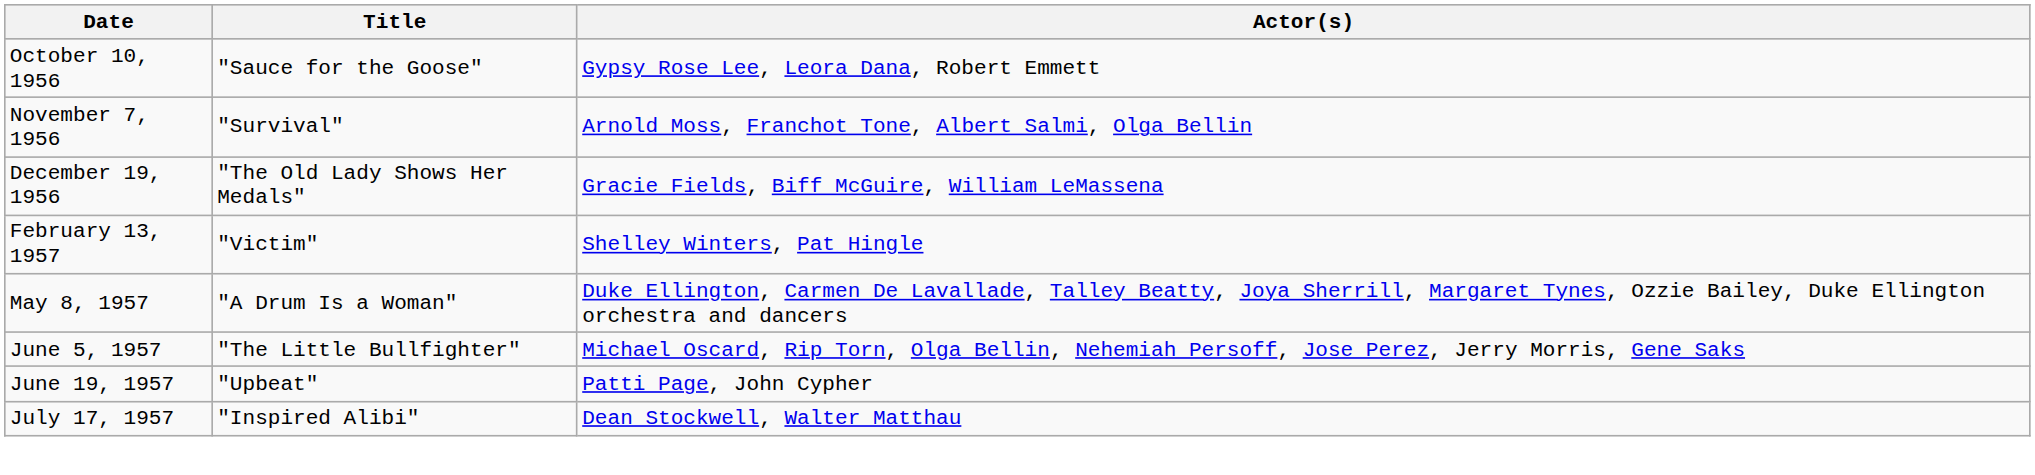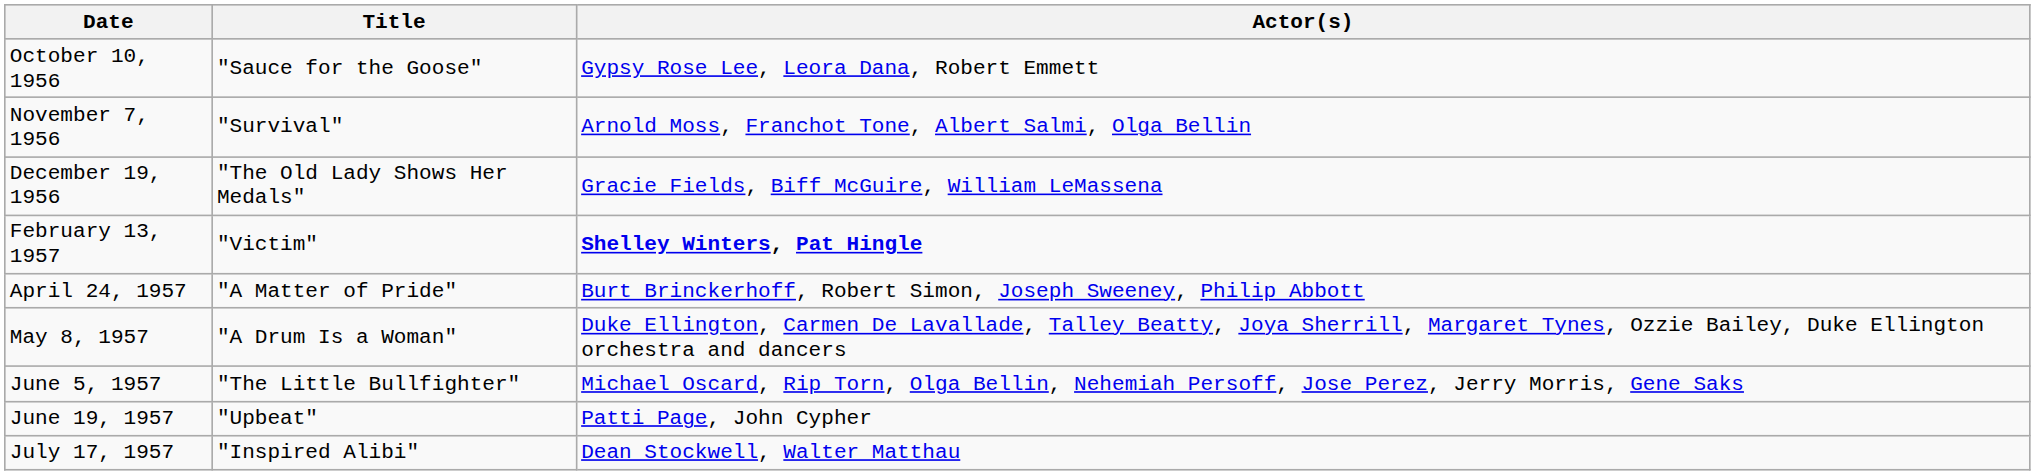 <table class="wikitable">
 <tr>
 <th>Date</th>
 <th>Title</th>
 <th>Actor(s)</th>
 </tr>
 <tr>
 <td>October 10, 1956</td>
 <td>"Sauce for the Goose"</td>
 <td><a href='#'>Gypsy Rose Lee</a>, <a href='#'>Leora Dana</a>, Robert Emmett</td>
 </tr>
 <tr>
 <td>November 7, 1956</td>
 <td>"Survival"</td>
 <td><a href='#'>Arnold Moss</a>, <a href='#'>Franchot Tone</a>, <a href='#'>Albert Salmi</a>, <a href='#'>Olga Bellin</a></td>
 </tr>
 <tr>
 <td>December 19, 1956</td>
 <td>"The Old Lady Shows Her Medals"</td>
 <td><a href='#'>Gracie Fields</a>, <a href='#'>Biff McGuire</a>, <a href='#'>William LeMassena</a></td>
 </tr>
 <tr>
 <td>February 13, 1957</td>
 <td>"Victim"</td>
-<td><a href='#'>Shelley Winters</a>, <a href='#'>Pat Hingle</a></td>
+<td><strong><a href='#'>Shelley Winters</a>, <a href='#'>Pat Hingle</a></strong></td>
+</tr>
+<tr>
+<td>April 24, 1957</td>
+<td>"A Matter of Pride"</td>
+<td><a href='#'>Burt Brinckerhoff</a>, Robert Simon, <a href='#'>Joseph Sweeney</a>, <a href='#'>Philip Abbott</a></td>
 </tr>
 <tr>
 <td>May 8, 1957</td>
 <td>"A Drum Is a Woman"</td>
 <td><a href='#'>Duke Ellington</a>, <a href='#'>Carmen De Lavallade</a>, <a href='#'>Talley Beatty</a>, <a href='#'>Joya Sherrill</a>, <a href='#'>Margaret Tynes</a>, Ozzie Bailey, Duke Ellington orchestra and dancers</td>
 </tr>
 <tr>
 <td>June 5, 1957</td>
 <td>"The Little Bullfighter"</td>
 <td><a href='#'>Michael Oscard</a>, <a href='#'>Rip Torn</a>, <a href='#'>Olga Bellin</a>, <a href='#'>Nehemiah Persoff</a>, <a href='#'>Jose Perez</a>, Jerry Morris, <a href='#'>Gene Saks</a></td>
 </tr>
 <tr>
 <td>June 19, 1957</td>
 <td>"Upbeat"</td>
 <td><a href='#'>Patti Page</a>, John Cypher</td>
 </tr>
 <tr>
 <td>July 17, 1957</td>
 <td>"Inspired Alibi"</td>
 <td><a href='#'>Dean Stockwell</a>, <a href='#'>Walter Matthau</a></td>
 </tr>
 </table>
